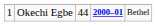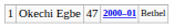 <table class="wikitable">
 <tr>
 </tr>
 <tr>
 <td>1</td>
 <td>Okechi Egbe</td>
-<td>44</td>
+<td>47</td>
 <td style="font-size:80%;"><strong><a href='#'>2000–01</a></strong></td>
 <td style="font-size:80%;">Bethel</td>
 </tr>
 </table>
